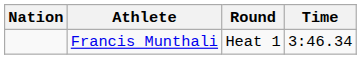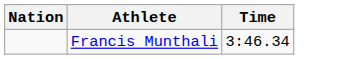 <table class="wikitable sortable" style="text-align:center">
 <tr>
 <th>Nation</th>
 <th>Athlete</th>
-<th>Round</th>
 <th>Time</th>
 </tr>
 <tr>
 <td align=left></td>
 <td align=left><a href='#'>Francis Munthali</a></td>
-<td>Heat 1</td>
 <td>3:46.34</td>
 </tr>
 </table>
